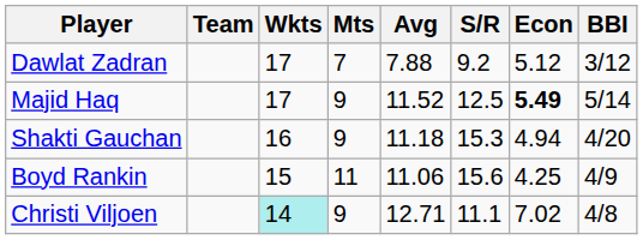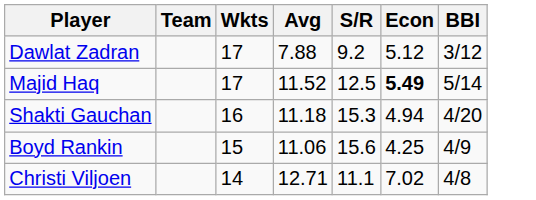 <table class="wikitable">
 <tr>
 <th>Player</th>
 <th>Team</th>
 <th>Wkts</th>
-<th>Mts</th>
 <th>Avg</th>
 <th>S/R</th>
 <th>Econ</th>
 <th>BBI</th>
 </tr>
 <tr>
 <td><a href='#'>Dawlat Zadran</a></td>
 <td></td>
 <td>17</td>
-<td>7</td>
 <td>7.88</td>
 <td>9.2</td>
 <td>5.12</td>
 <td>3/12</td>
 </tr>
 <tr>
 <td><a href='#'>Majid Haq</a></td>
 <td></td>
 <td>17</td>
-<td>9</td>
 <td>11.52</td>
 <td>12.5</td>
 <td><strong>5.49</strong></td>
 <td>5/14</td>
 </tr>
 <tr>
 <td><a href='#'>Shakti Gauchan</a></td>
 <td></td>
 <td>16</td>
-<td>9</td>
 <td>11.18</td>
 <td>15.3</td>
 <td>4.94</td>
 <td>4/20</td>
 </tr>
 <tr>
 <td><a href='#'>Boyd Rankin</a></td>
 <td></td>
 <td>15</td>
-<td>11</td>
 <td>11.06</td>
 <td>15.6</td>
 <td>4.25</td>
 <td>4/9</td>
 </tr>
 <tr>
 <td><a href='#'>Christi Viljoen</a></td>
 <td></td>
-<td style="background: paleturquoise;">14</td>
-<td>9</td>
+<td>14</td>
 <td>12.71</td>
 <td>11.1</td>
 <td>7.02</td>
 <td>4/8</td>
 </tr>
 </table>
